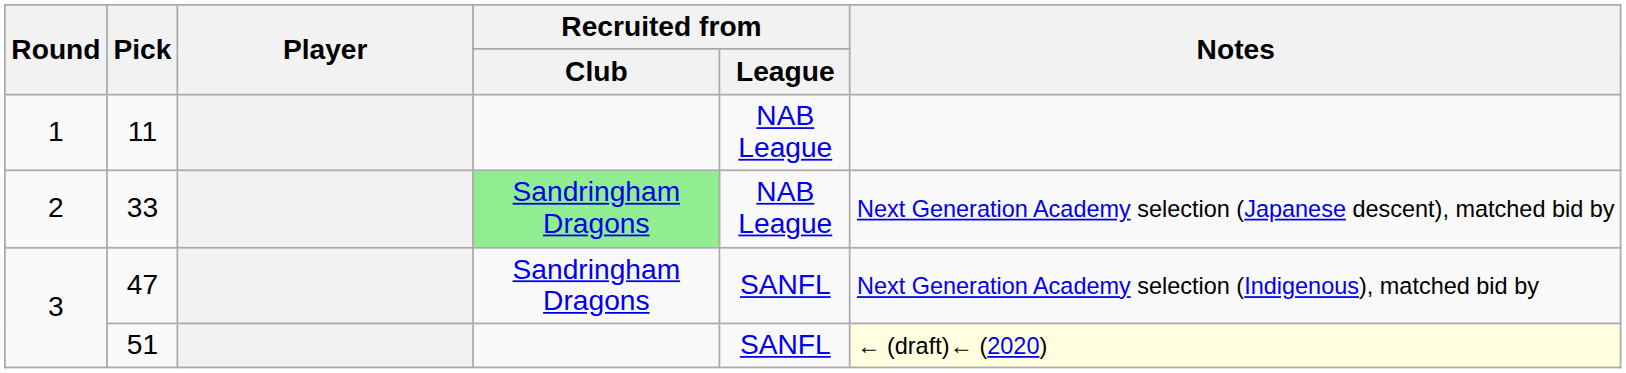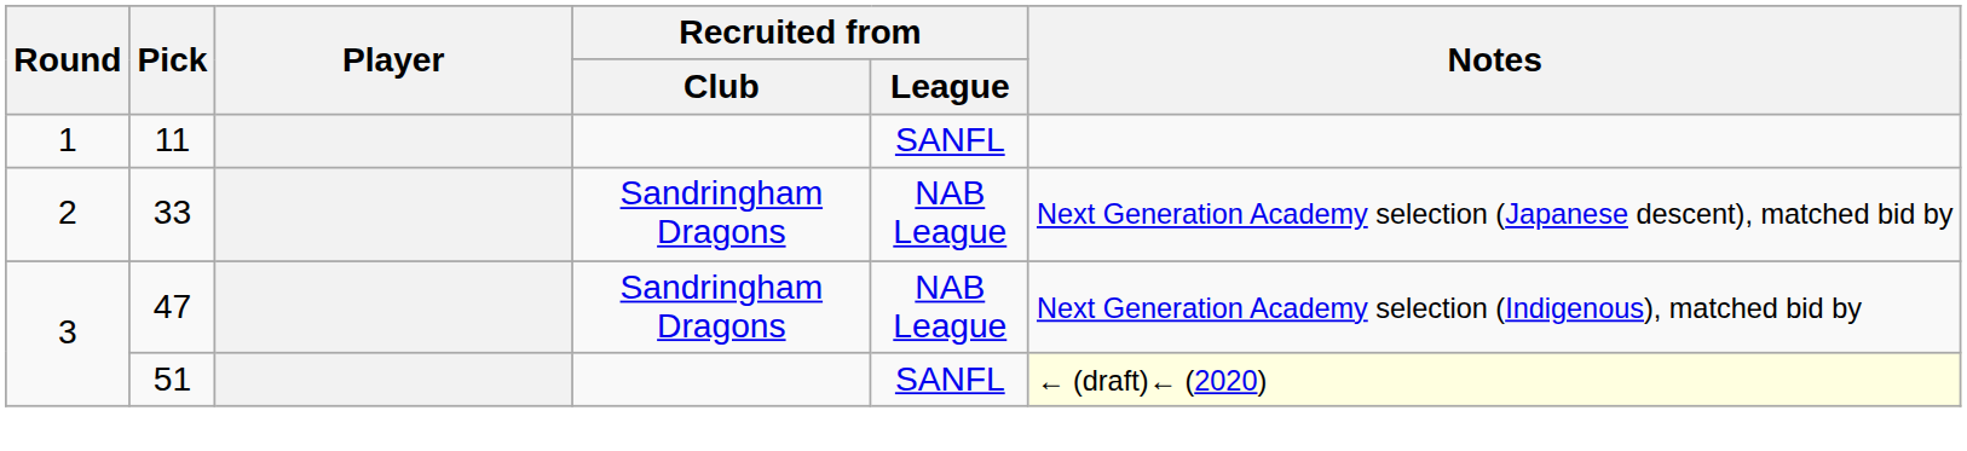 <table class="wikitable sortable plainrowheaders" style="text-align:center;">
 <tr>
 <th rowspan=2>Round</th>
 <th rowspan=2>Pick</th>
 <th rowspan=2 style="width: 120pt">Player</th>
 <th colspan=2>Recruited from</th>
 <th class="unsortable" rowspan=2>Notes</th>
 </tr>
 <tr>
 <th style="width: 100pt">Club</th>
 <th style="width: 50pt">League</th>
 </tr>
 <tr>
 <td>1</td>
 <td>11</td>
 <th scope=row></th>
 <td></td>
-<td><a href='#'>NAB League</a></td>
+<td><a href='#'>SANFL</a></td>
 <td style="text-align:left;"></td>
 </tr>
 <tr>
 <td>2</td>
 <td>33</td>
 <th scope="row"></th>
-<td style="background: lightgreen;"><a href='#'>Sandringham Dragons</a></td>
+<td><a href='#'>Sandringham Dragons</a></td>
 <td><a href='#'>NAB League</a></td>
 <td style="text-align:left;"><small><a href='#'>Next Generation Academy</a> selection (<a href='#'>Japanese</a> descent), matched bid by </small></td>
 </tr>
 <tr>
 <td rowspan="2">3</td>
 <td>47</td>
 <th scope="row"></th>
 <td><a href='#'>Sandringham Dragons</a></td>
-<td><a href='#'>SANFL</a></td>
+<td><a href='#'>NAB League</a></td>
 <td style="text-align:left;"><small><a href='#'>Next Generation Academy</a> selection (<a href='#'>Indigenous</a>), matched bid by </small></td>
 </tr>
 <tr>
 <td>51</td>
 <th scope="row"></th>
 <td></td>
 <td><a href='#'>SANFL</a></td>
 <td style="background: lightyellow; text-align:left;"><small>← (draft)← (<a href='#'>2020</a>)</small></td>
 </tr>
 </table>
